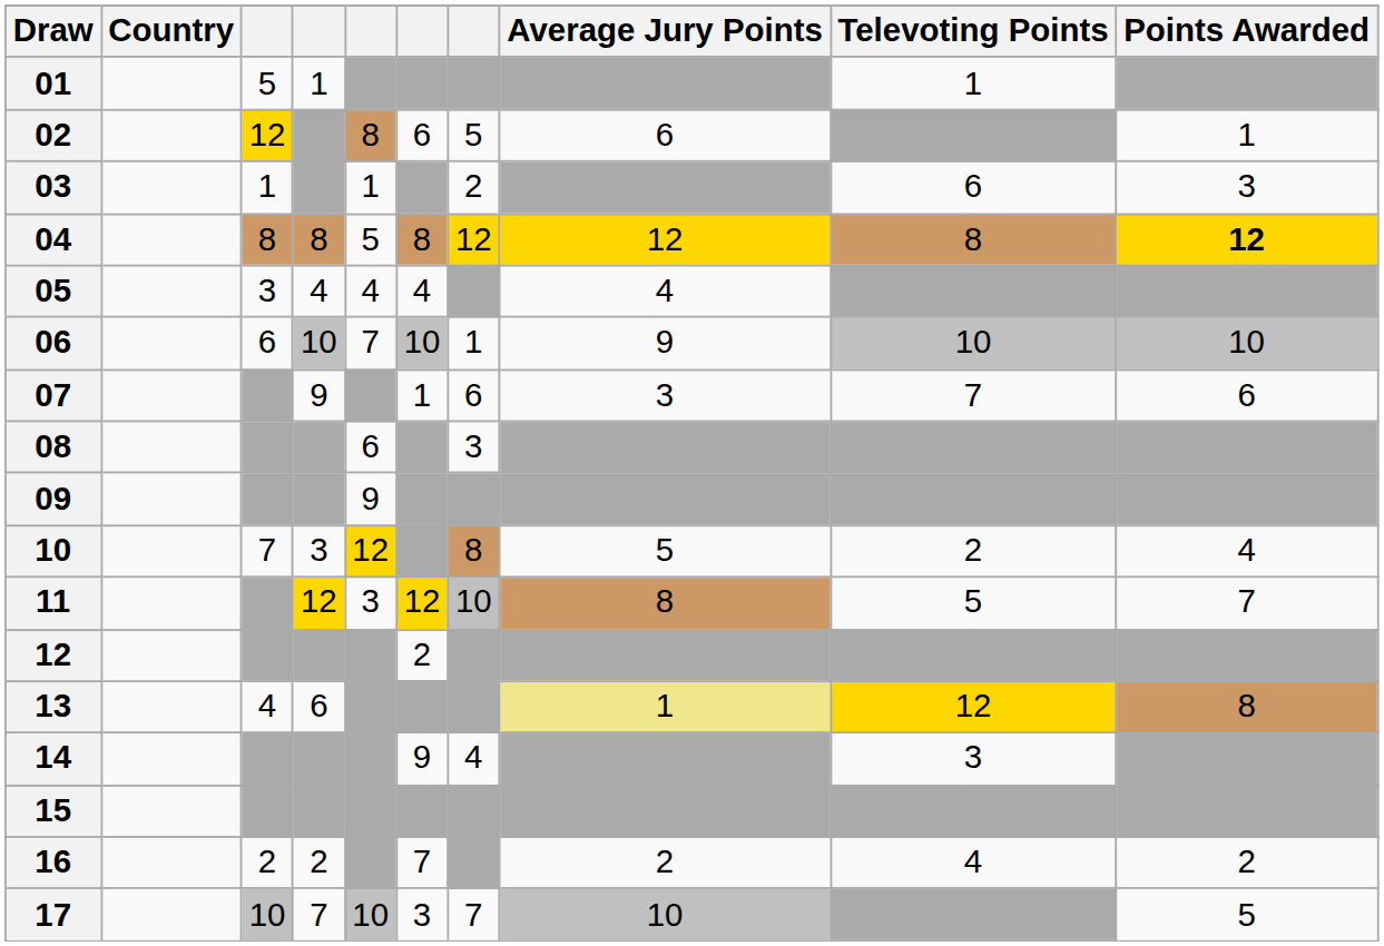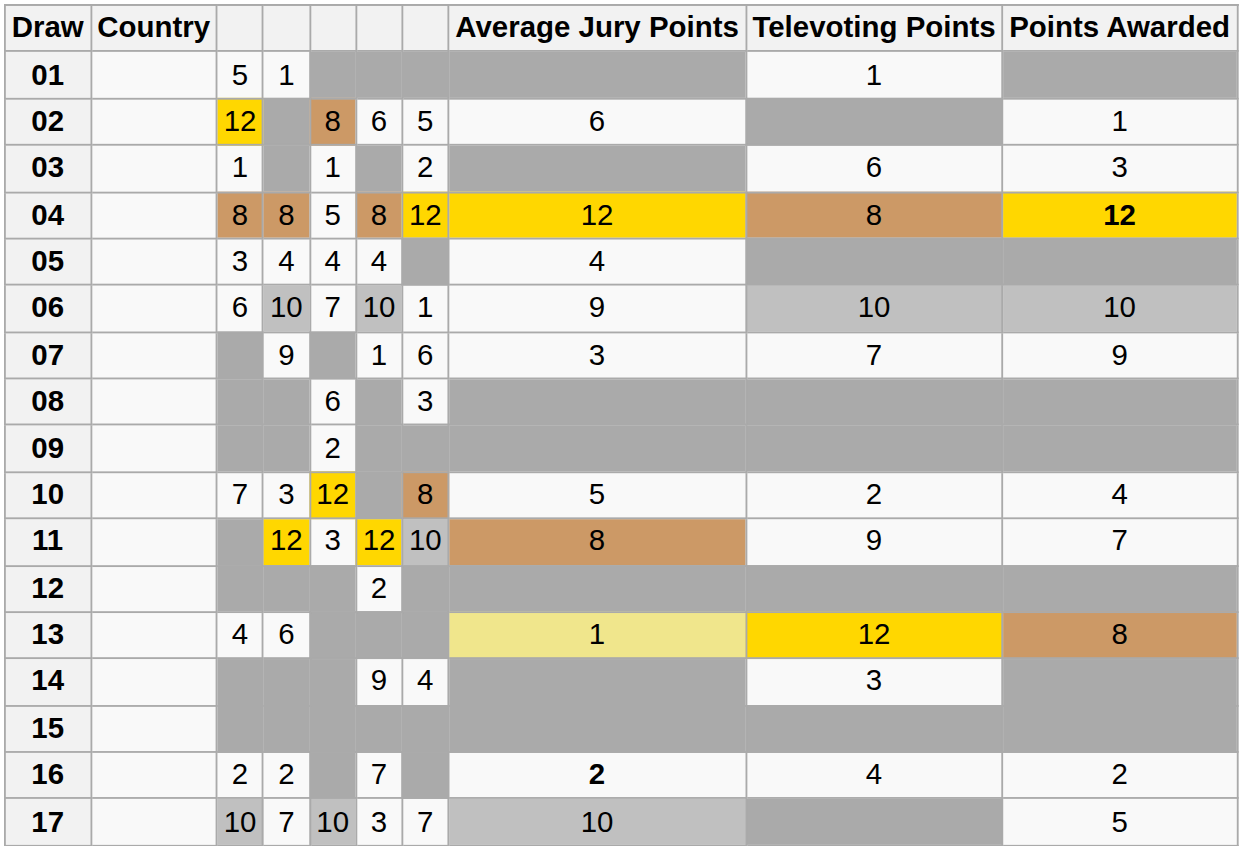 <table class="sortable wikitable collapsible plainrowheaders" style="text-align:center;">
 <tr>
 </tr>
 <tr>
 <th scope="col">Draw</th>
 <th scope="col">Country</th>
 <th scope="col"><small></small></th>
 <th scope="col"><small></small></th>
 <th scope="col"><small></small></th>
 <th scope="col"><small></small></th>
 <th scope="col"><small></small></th>
 <th scope="col">Average Jury Points</th>
 <th scope="col">Televoting Points</th>
 <th scope="col">Points Awarded</th>
 </tr>
 <tr>
 <th scope="row" style="text-align:center;">01</th>
 <td style="text-align:left;"></td>
 <td>5</td>
 <td>1</td>
 <td style="background:#AAAAAA;"></td>
 <td style="background:#AAAAAA;"></td>
 <td style="background:#AAAAAA;"></td>
 <td style="background:#AAAAAA;"></td>
 <td>1</td>
 <td style="background:#AAAAAA;"></td>
 </tr>
 <tr>
 <th scope="row" style="text-align:center;">02</th>
 <td style="text-align:left;"></td>
 <td style="background:gold;">12</td>
 <td style="background:#AAAAAA;"></td>
 <td style="background:#CC9966;">8</td>
 <td>6</td>
 <td>5</td>
 <td>6</td>
 <td style="background:#AAAAAA;"></td>
 <td>1</td>
 </tr>
 <tr>
 <th scope="row" style="text-align:center;">03</th>
 <td style="text-align:left;"></td>
 <td>1</td>
 <td style="background:#AAAAAA;"></td>
 <td>1</td>
 <td style="background:#AAAAAA;"></td>
 <td>2</td>
 <td style="background:#AAAAAA;"></td>
 <td>6</td>
 <td>3</td>
 </tr>
 <tr>
 <th scope="row" style="text-align:center;">04</th>
 <td style="text-align:left;"></td>
 <td style="background:#CC9966;">8</td>
 <td style="background:#CC9966;">8</td>
 <td>5</td>
 <td style="background:#CC9966;">8</td>
 <td style="background:gold;">12</td>
 <td style="background:gold;">12</td>
 <td style="background:#CC9966;">8</td>
 <td style="background:gold;"><strong>12</strong></td>
 </tr>
 <tr>
 <th scope="row" style="text-align:center;">05</th>
 <td style="text-align:left;"></td>
 <td>3</td>
 <td>4</td>
 <td>4</td>
 <td>4</td>
 <td style="background:#AAAAAA;"></td>
 <td>4</td>
 <td style="background:#AAAAAA;"></td>
 <td style="background:#AAAAAA;"></td>
 </tr>
 <tr>
 <th scope="row" style="text-align:center;">06</th>
 <td style="text-align:left;"></td>
 <td>6</td>
 <td style="background:silver;">10</td>
 <td>7</td>
 <td style="background:silver;">10</td>
 <td>1</td>
 <td>9</td>
 <td style="background:silver;">10</td>
 <td style="background:silver;">10</td>
 </tr>
 <tr>
 <th scope="row" style="text-align:center;">07</th>
 <td style="text-align:left;"></td>
 <td style="background:#AAAAAA;"></td>
 <td>9</td>
 <td style="background:#AAAAAA;"></td>
 <td>1</td>
 <td>6</td>
 <td>3</td>
 <td>7</td>
-<td>6</td>
+<td>9</td>
 </tr>
 <tr>
 <th scope="row" style="text-align:center;">08</th>
 <td style="text-align:left;"></td>
 <td style="background:#AAAAAA;"></td>
 <td style="background:#AAAAAA;"></td>
 <td>6</td>
 <td style="background:#AAAAAA;"></td>
 <td>3</td>
 <td style="background:#AAAAAA;"></td>
 <td style="background:#AAAAAA;"></td>
 <td style="background:#AAAAAA;"></td>
 </tr>
 <tr>
 <th scope="row" style="text-align:center;">09</th>
 <td style="text-align:left;"></td>
 <td style="background:#AAAAAA;"></td>
 <td style="background:#AAAAAA;"></td>
-<td>9</td>
+<td>2</td>
 <td style="background:#AAAAAA;"></td>
 <td style="background:#AAAAAA;"></td>
 <td style="background:#AAAAAA;"></td>
 <td style="background:#AAAAAA;"></td>
 <td style="background:#AAAAAA;"></td>
 </tr>
 <tr>
 <th scope="row" style="text-align:center;">10</th>
 <td style="text-align:left;"></td>
 <td>7</td>
 <td>3</td>
 <td style="background:gold;">12</td>
 <td style="background:#AAAAAA;"></td>
 <td style="background:#CC9966;">8</td>
 <td>5</td>
 <td>2</td>
 <td>4</td>
 </tr>
 <tr>
 <th scope="row" style="text-align:center;">11</th>
 <td style="text-align:left;"></td>
 <td style="background:#AAAAAA;"></td>
 <td style="background:gold;">12</td>
 <td>3</td>
 <td style="background:gold;">12</td>
 <td style="background:silver;">10</td>
 <td style="background:#CC9966;">8</td>
-<td>5</td>
+<td>9</td>
 <td>7</td>
 </tr>
 <tr>
 <th scope="row" style="text-align:center;">12</th>
 <td style="text-align:left;"></td>
 <td style="background:#AAAAAA;"></td>
 <td style="background:#AAAAAA;"></td>
 <td style="background:#AAAAAA;"></td>
 <td>2</td>
 <td style="background:#AAAAAA;"></td>
 <td style="background:#AAAAAA;"></td>
 <td style="background:#AAAAAA;"></td>
 <td style="background:#AAAAAA;"></td>
 </tr>
 <tr>
 <th scope="row" style="text-align:center;">13</th>
 <td style="text-align:left;"></td>
 <td>4</td>
 <td>6</td>
 <td style="background:#AAAAAA;"></td>
 <td style="background:#AAAAAA;"></td>
 <td style="background:#AAAAAA;"></td>
 <td style="background: khaki;">1</td>
 <td style="background:gold;">12</td>
 <td style="background:#CC9966;">8</td>
 </tr>
 <tr>
 <th scope="row" style="text-align:center;">14</th>
 <td style="text-align:left;"></td>
 <td style="background:#AAAAAA;"></td>
 <td style="background:#AAAAAA;"></td>
 <td style="background:#AAAAAA;"></td>
 <td>9</td>
 <td>4</td>
 <td style="background:#AAAAAA;"></td>
 <td>3</td>
 <td style="background:#AAAAAA;"></td>
 </tr>
 <tr class="sortbottom">
 <th scope="row" style="text-align:center;">15</th>
 <td style="text-align:left;"></td>
 <td style="background:#AAAAAA;"></td>
 <td style="background:#AAAAAA;"></td>
 <td style="background:#AAAAAA;"></td>
 <td style="background:#AAAAAA;"></td>
 <td style="background:#AAAAAA;"></td>
 <td style="background:#AAAAAA;"></td>
 <td style="background:#AAAAAA;"></td>
 <td style="background:#AAAAAA;"></td>
 </tr>
 <tr>
 <th scope="row" style="text-align:center;">16</th>
 <td style="text-align:left;"></td>
 <td>2</td>
 <td>2</td>
 <td style="background:#AAAAAA;"></td>
 <td>7</td>
 <td style="background:#AAAAAA;"></td>
-<td>2</td>
+<td><strong>2</strong></td>
 <td>4</td>
 <td>2</td>
 </tr>
 <tr>
 <th scope="row" style="text-align:center;">17</th>
 <td style="text-align:left;"></td>
 <td style="background:silver;">10</td>
 <td>7</td>
 <td style="background:silver;">10</td>
 <td>3</td>
 <td>7</td>
 <td style="background:silver;">10</td>
 <td style="background:#AAAAAA;"></td>
 <td>5</td>
 </tr>
 </table>
